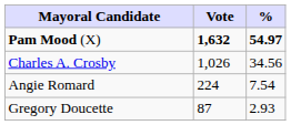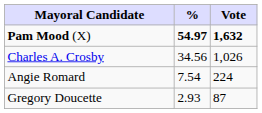 <table class="wikitable">
 <tr>
 <th style="background:#ddf; width:200px;">Mayoral Candidate</th>
+<th style="background:#ddf; width:30px;">%</th>
 <th style="background:#ddf; width:50px;">Vote</th>
-<th style="background:#ddf; width:30px;">%</th>
 </tr>
 <tr>
 <td><strong>Pam Mood</strong> (X)</td>
+<td><strong>54.97</strong></td>
 <td><strong>1,632</strong></td>
-<td><strong>54.97</strong></td>
 </tr>
 <tr>
 <td><a href='#'>Charles A. Crosby</a></td>
+<td>34.56</td>
 <td>1,026</td>
-<td>34.56</td>
 </tr>
 <tr>
 <td>Angie Romard</td>
+<td>7.54</td>
 <td>224</td>
-<td>7.54</td>
 </tr>
 <tr>
 <td>Gregory Doucette</td>
+<td>2.93</td>
 <td>87</td>
-<td>2.93</td>
 </tr>
 </table>
